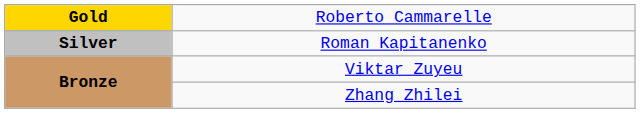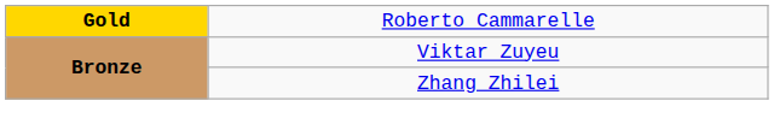 <table class="wikitable" style=" text-align:center; font-size:110%;" width="35%">
 <tr>
 <td bgcolor="gold"><strong>Gold</strong></td>
 <td><a href='#'>Roberto Cammarelle</a> <br><em></em></td>
-</tr>
-<tr>
-<td bgcolor="silver"><strong>Silver</strong></td>
-<td><a href='#'>Roman Kapitanenko</a> <br><em></em></td>
 </tr>
 <tr>
 <td rowspan="2" bgcolor="#cc9966"><strong>Bronze</strong></td>
 <td><a href='#'>Viktar Zuyeu</a> <br><em></em></td>
 </tr>
 <tr>
 <td><a href='#'>Zhang Zhilei</a> <br><em></em></td>
 </tr>
 </table>
